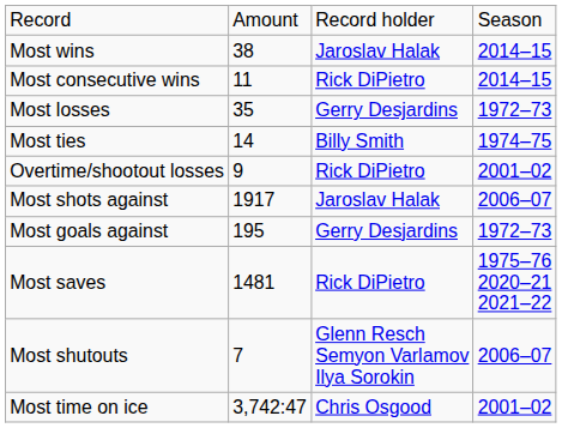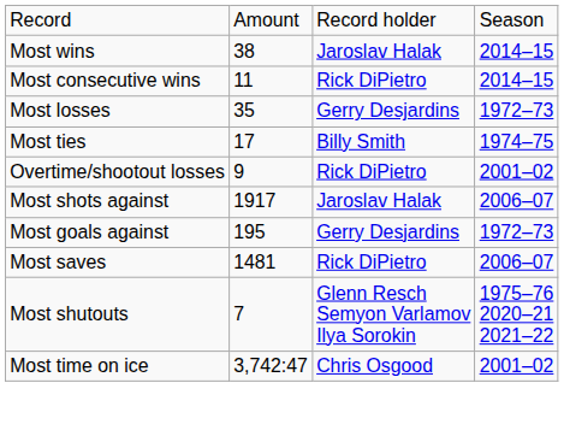 <table class="wikitable">
 <tr>
 <td>Record</td>
 <td>Amount</td>
 <td>Record holder</td>
 <td>Season</td>
 </tr>
 <tr>
 <td>Most wins</td>
 <td>38</td>
 <td><a href='#'>Jaroslav Halak</a></td>
 <td><a href='#'>2014–15</a></td>
 </tr>
 <tr>
 <td>Most consecutive wins</td>
 <td>11</td>
 <td><a href='#'>Rick DiPietro</a></td>
 <td><a href='#'>2014–15</a></td>
 </tr>
 <tr>
 <td>Most losses</td>
 <td>35</td>
 <td><a href='#'>Gerry Desjardins</a></td>
 <td><a href='#'>1972–73</a></td>
 </tr>
 <tr>
 <td>Most ties</td>
-<td>14</td>
+<td>17</td>
 <td><a href='#'>Billy Smith</a></td>
 <td><a href='#'>1974–75</a></td>
 </tr>
 <tr>
 <td>Overtime/shootout losses</td>
 <td>9</td>
 <td><a href='#'>Rick DiPietro</a></td>
 <td><a href='#'>2001–02</a></td>
 </tr>
 <tr>
 <td>Most shots against</td>
 <td>1917</td>
 <td><a href='#'>Jaroslav Halak</a></td>
 <td><a href='#'>2006–07</a></td>
 </tr>
 <tr>
 <td>Most goals against</td>
 <td>195</td>
 <td><a href='#'>Gerry Desjardins</a></td>
 <td><a href='#'>1972–73</a></td>
 </tr>
 <tr>
 <td>Most saves</td>
 <td>1481</td>
 <td><a href='#'>Rick DiPietro</a></td>
-<td><a href='#'>1975–76</a><br> <a href='#'>2020–21</a><br> <a href='#'>2021–22</a></td>
+<td><a href='#'>2006–07</a></td>
 </tr>
 <tr>
 <td>Most shutouts</td>
 <td>7</td>
 <td><a href='#'>Glenn Resch</a><br> <a href='#'>Semyon Varlamov</a><br>  <a href='#'>Ilya Sorokin</a></td>
-<td><a href='#'>2006–07</a></td>
+<td><a href='#'>1975–76</a><br> <a href='#'>2020–21</a><br> <a href='#'>2021–22</a></td>
 </tr>
 <tr>
 <td>Most time on ice</td>
 <td>3,742:47</td>
 <td><a href='#'>Chris Osgood</a></td>
 <td><a href='#'>2001–02</a></td>
 </tr>
 </table>
